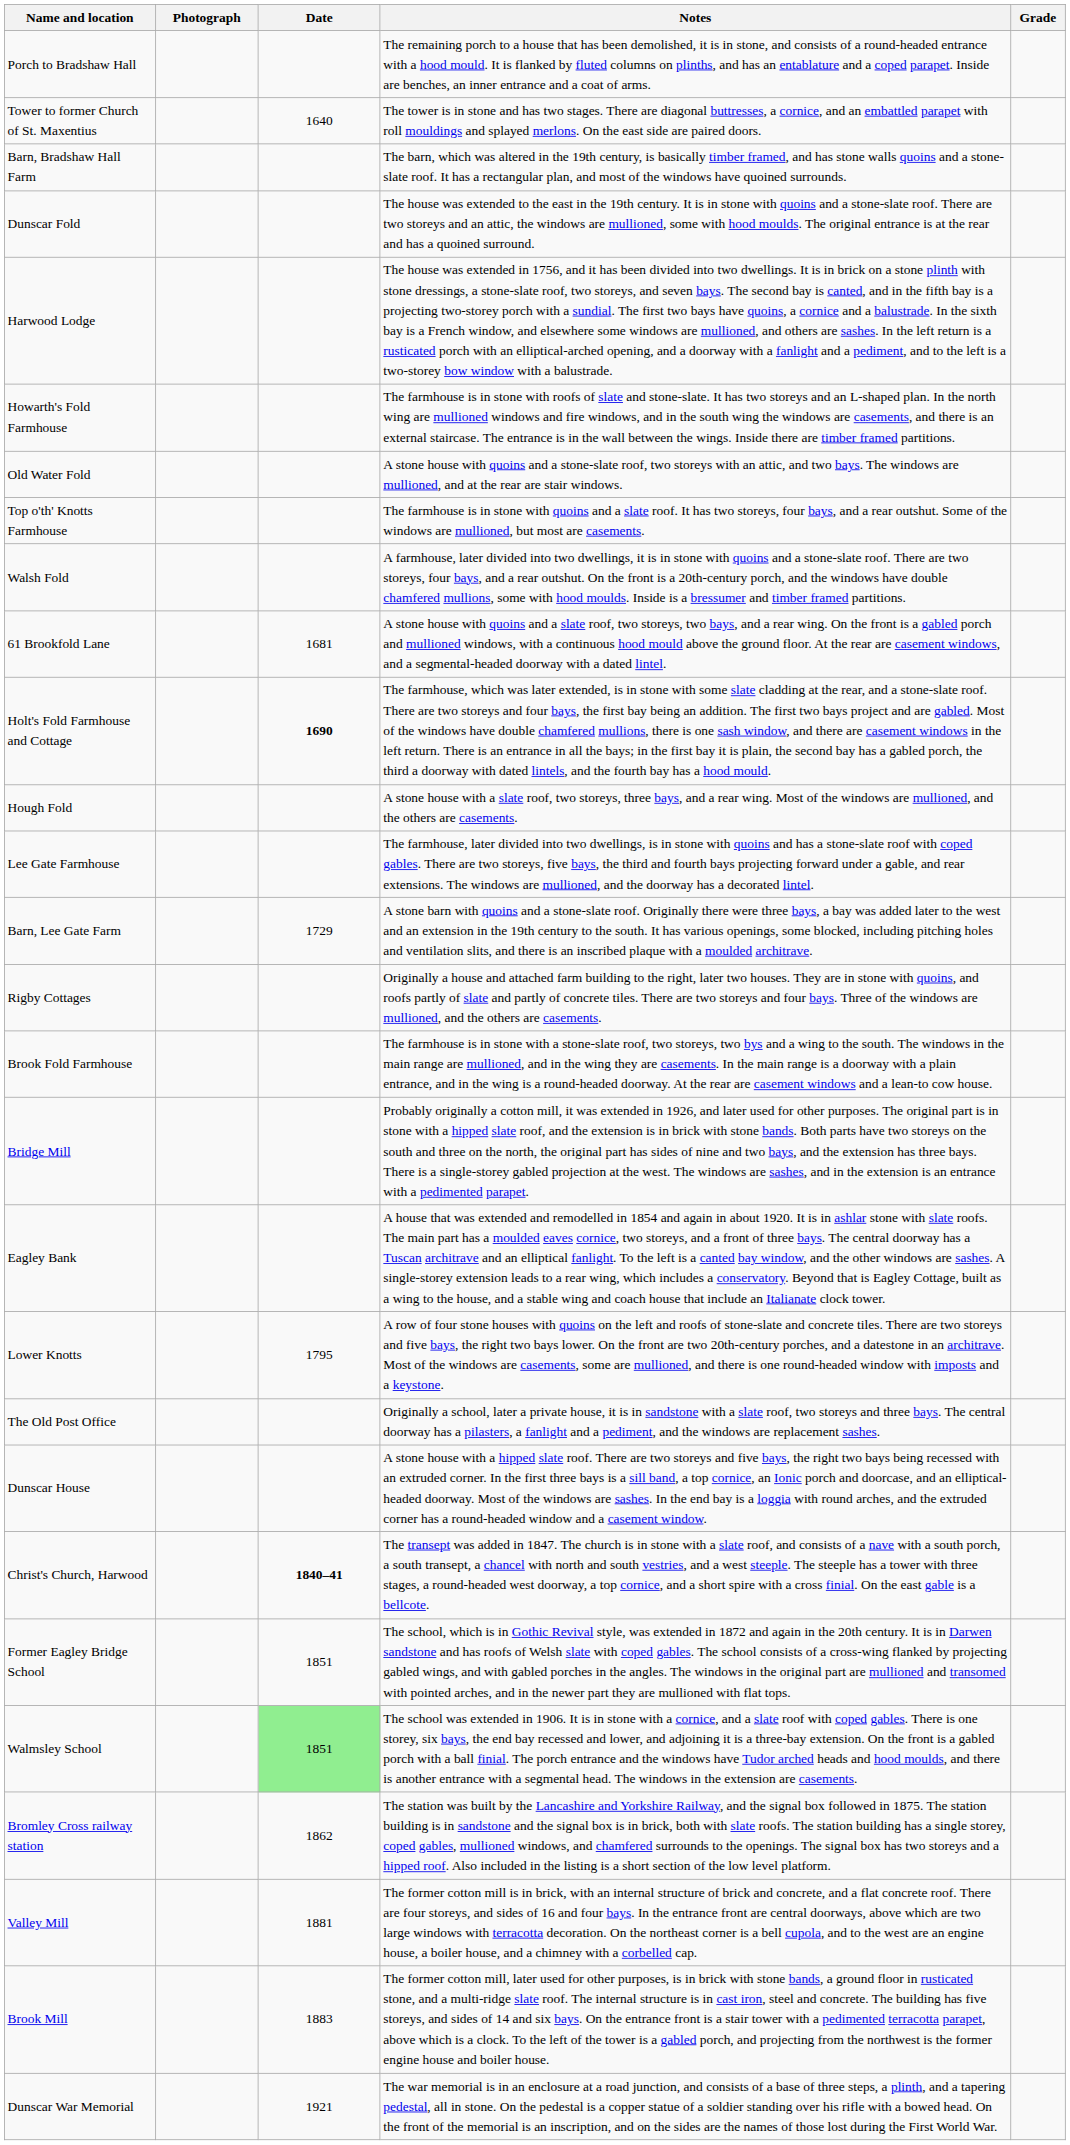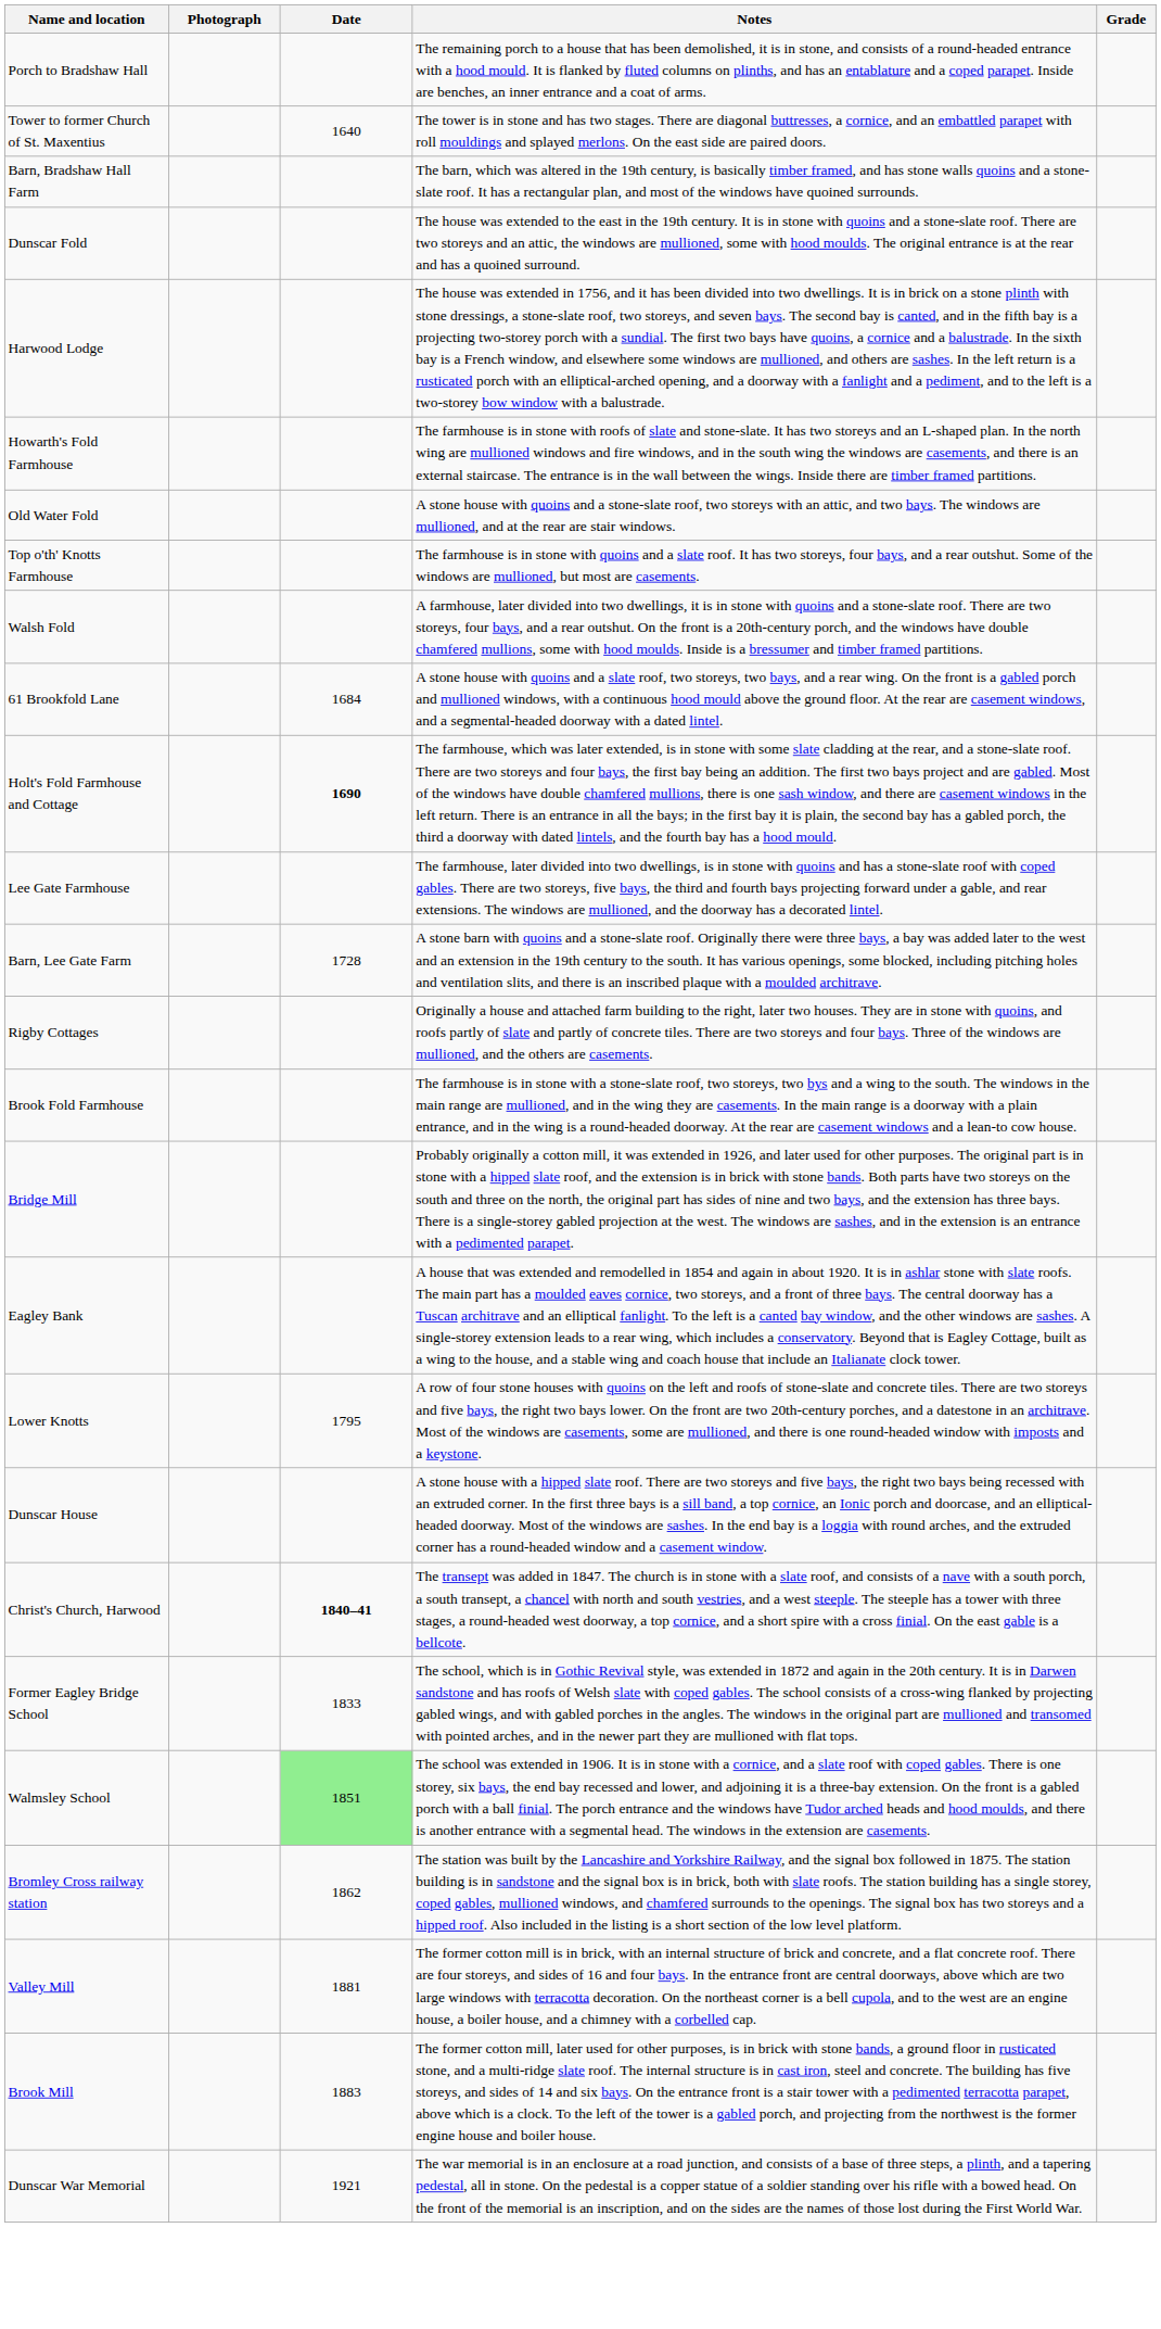 <table class="wikitable sortable plainrowheaders" style="width:100%; border:0; text-align:left; line-height:150%;">
 <tr>
 <th scope="col"  style="width:150px">Name and location</th>
 <th scope="col"  style="width:100px" class="unsortable">Photograph</th>
 <th scope="col"  style="width:120px">Date</th>
 <th scope="col"  style="width:650px" class="unsortable">Notes</th>
 <th scope="col"  style="width:50px">Grade</th>
 </tr>
 <tr>
 <td>Porch to Bradshaw Hall<br><small></small></td>
 <td></td>
 <td align="center"></td>
 <td>The remaining porch to a house that has been demolished, it is in stone, and consists of a round-headed entrance with a <a href='#'>hood mould</a>. It is flanked by <a href='#'>fluted</a> columns on <a href='#'>plinths</a>, and has an <a href='#'>entablature</a> and a <a href='#'>coped</a> <a href='#'>parapet</a>. Inside are benches, an inner entrance and a coat of arms.</td>
 <td align="center" ></td>
 </tr>
 <tr>
 <td>Tower to former Church of St. Maxentius<br><small></small></td>
 <td></td>
 <td align="center">1640</td>
 <td>The tower is in stone and has two stages. There are diagonal <a href='#'>buttresses</a>, a <a href='#'>cornice</a>, and an <a href='#'>embattled</a> <a href='#'>parapet</a> with roll <a href='#'>mouldings</a> and splayed <a href='#'>merlons</a>. On the east side are paired doors.</td>
 <td align="center" ></td>
 </tr>
 <tr>
 <td>Barn, Bradshaw Hall Farm<br><small></small></td>
 <td></td>
 <td align="center"></td>
 <td>The barn, which was altered in the 19th century, is basically <a href='#'>timber framed</a>, and has stone walls <a href='#'>quoins</a> and a stone-slate roof. It has a rectangular plan, and most of the windows have quoined surrounds.</td>
 <td align="center" ></td>
 </tr>
 <tr>
 <td>Dunscar Fold<br><small></small></td>
 <td></td>
 <td align="center"></td>
 <td>The house was extended to the east in the 19th century. It is in stone with <a href='#'>quoins</a> and a stone-slate roof. There are two storeys and an attic, the windows are <a href='#'>mullioned</a>, some with <a href='#'>hood moulds</a>. The original entrance is at the rear and has a quoined surround.</td>
 <td align="center" ></td>
 </tr>
 <tr>
 <td>Harwood Lodge<br><small></small></td>
 <td></td>
 <td align="center"></td>
 <td>The house was extended in 1756, and it has been divided into two dwellings. It is in brick on a stone <a href='#'>plinth</a> with stone dressings, a stone-slate roof, two storeys, and seven <a href='#'>bays</a>. The second bay is <a href='#'>canted</a>, and in the fifth bay is a projecting two-storey porch with a <a href='#'>sundial</a>. The first two bays have <a href='#'>quoins</a>, a <a href='#'>cornice</a> and a <a href='#'>balustrade</a>. In the sixth bay is a French window, and elsewhere some windows are <a href='#'>mullioned</a>, and others are <a href='#'>sashes</a>. In the left return is a <a href='#'>rusticated</a> porch with an elliptical-arched opening, and a doorway with a <a href='#'>fanlight</a> and a <a href='#'>pediment</a>, and to the left is a two-storey <a href='#'>bow window</a> with a balustrade.</td>
 <td align="center" ></td>
 </tr>
 <tr>
 <td>Howarth's Fold Farmhouse<br><small></small></td>
 <td></td>
 <td align="center"></td>
 <td>The farmhouse is in stone with roofs of <a href='#'>slate</a> and stone-slate. It has two storeys and an L-shaped plan. In the north wing are <a href='#'>mullioned</a> windows and fire windows, and in the south wing the windows are <a href='#'>casements</a>, and there is an external staircase. The entrance is in the wall between the wings. Inside there are <a href='#'>timber framed</a> partitions.</td>
 <td align="center" ></td>
 </tr>
 <tr>
 <td>Old Water Fold<br><small></small></td>
 <td></td>
 <td align="center"></td>
 <td>A stone house with <a href='#'>quoins</a> and a stone-slate roof, two storeys with an attic, and two <a href='#'>bays</a>. The windows are <a href='#'>mullioned</a>, and at the rear are stair windows.</td>
 <td align="center" ></td>
 </tr>
 <tr>
 <td>Top o'th' Knotts Farmhouse<br><small></small></td>
 <td></td>
 <td align="center"></td>
 <td>The farmhouse is in stone with <a href='#'>quoins</a> and a <a href='#'>slate</a> roof. It has two storeys, four <a href='#'>bays</a>, and a rear outshut. Some of the windows are <a href='#'>mullioned</a>, but most are <a href='#'>casements</a>.</td>
 <td align="center" ></td>
 </tr>
 <tr>
 <td>Walsh Fold<br><small></small></td>
 <td></td>
 <td align="center"></td>
 <td>A farmhouse, later divided into two dwellings, it is in stone with <a href='#'>quoins</a> and a stone-slate roof. There are two storeys, four <a href='#'>bays</a>, and a rear outshut. On the front is a 20th-century porch, and the windows have double <a href='#'>chamfered</a> <a href='#'>mullions</a>, some with <a href='#'>hood moulds</a>. Inside is a <a href='#'>bressumer</a> and <a href='#'>timber framed</a> partitions.</td>
 <td align="center" ></td>
 </tr>
 <tr>
 <td>61 Brookfold Lane<br><small></small></td>
 <td></td>
-<td align="center">1681</td>
+<td align="center">1684</td>
 <td>A stone house with <a href='#'>quoins</a> and a <a href='#'>slate</a> roof, two storeys, two <a href='#'>bays</a>, and a rear wing. On the front is a <a href='#'>gabled</a> porch and <a href='#'>mullioned</a> windows, with a continuous <a href='#'>hood mould</a> above the ground floor. At the rear are <a href='#'>casement windows</a>, and a segmental-headed doorway with a dated <a href='#'>lintel</a>.</td>
 <td align="center" ></td>
 </tr>
 <tr>
 <td>Holt's Fold Farmhouse and Cottage<br><small></small></td>
 <td></td>
 <td align="center"><strong>1690</strong></td>
 <td>The farmhouse, which was later extended, is in stone with some <a href='#'>slate</a> cladding at the rear, and a stone-slate roof. There are two storeys and four <a href='#'>bays</a>, the first bay being an addition. The first two bays project and are <a href='#'>gabled</a>. Most of the windows have double <a href='#'>chamfered</a> <a href='#'>mullions</a>, there is one <a href='#'>sash window</a>, and there are <a href='#'>casement windows</a> in the left return. There is an entrance in all the bays; in the first bay it is plain, the second bay has a gabled porch, the third a doorway with dated <a href='#'>lintels</a>, and the fourth bay has a <a href='#'>hood mould</a>.</td>
-<td align="center" ></td>
-</tr>
-<tr>
-<td>Hough Fold<br><small></small></td>
-<td></td>
-<td align="center"></td>
-<td>A stone house with a <a href='#'>slate</a> roof, two storeys, three <a href='#'>bays</a>, and a rear wing. Most of the windows are <a href='#'>mullioned</a>, and the others are <a href='#'>casements</a>.</td>
 <td align="center" ></td>
 </tr>
 <tr>
 <td>Lee Gate Farmhouse<br><small></small></td>
 <td></td>
 <td align="center"></td>
 <td>The farmhouse, later divided into two dwellings, is in stone with <a href='#'>quoins</a> and has a stone-slate roof with <a href='#'>coped</a> <a href='#'>gables</a>. There are two storeys, five <a href='#'>bays</a>, the third and fourth bays projecting forward under a gable, and rear extensions. The windows are <a href='#'>mullioned</a>, and the doorway has a decorated <a href='#'>lintel</a>.</td>
 <td align="center" ></td>
 </tr>
 <tr>
 <td>Barn, Lee Gate Farm<br><small></small></td>
 <td></td>
-<td align="center">1729</td>
+<td align="center">1728</td>
 <td>A stone barn with <a href='#'>quoins</a> and a stone-slate roof. Originally there were three <a href='#'>bays</a>, a bay was added later to the west and an extension in the 19th century to the south. It has various openings, some blocked, including pitching holes and ventilation slits, and there is an inscribed plaque with a <a href='#'>moulded</a> <a href='#'>architrave</a>.</td>
 <td align="center" ></td>
 </tr>
 <tr>
 <td>Rigby Cottages<br><small></small></td>
 <td></td>
 <td align="center"></td>
 <td>Originally a house and attached farm building to the right, later two houses. They are in stone with <a href='#'>quoins</a>, and roofs partly of <a href='#'>slate</a> and partly of concrete tiles. There are two storeys and four <a href='#'>bays</a>. Three of the windows are <a href='#'>mullioned</a>, and the others are <a href='#'>casements</a>.</td>
 <td align="center" ></td>
 </tr>
 <tr>
 <td>Brook Fold Farmhouse<br><small></small></td>
 <td></td>
 <td align="center"></td>
 <td>The farmhouse is in stone with a stone-slate roof, two storeys, two <a href='#'>bys</a> and a wing to the south. The windows in the main range are <a href='#'>mullioned</a>, and in the wing they are <a href='#'>casements</a>. In the main range is a doorway with a plain entrance, and in the wing is a round-headed doorway. At the rear are <a href='#'>casement windows</a> and a lean-to cow house.</td>
 <td align="center" ></td>
 </tr>
 <tr>
 <td><a href='#'>Bridge Mill</a><br><small></small></td>
 <td></td>
 <td align="center"></td>
 <td>Probably originally a cotton mill, it was extended in 1926, and later used for other purposes. The original part is in stone with a <a href='#'>hipped</a> <a href='#'>slate</a> roof, and the extension is in brick with stone <a href='#'>bands</a>. Both parts have two storeys on the south and three on the north, the original part has sides of nine and two <a href='#'>bays</a>, and the extension has three bays. There is a single-storey gabled projection at the west. The windows are <a href='#'>sashes</a>, and in the extension is an entrance with a <a href='#'>pedimented</a> <a href='#'>parapet</a>.</td>
 <td align="center" ></td>
 </tr>
 <tr>
 <td>Eagley Bank<br><small></small></td>
 <td></td>
 <td align="center"></td>
 <td>A house that was extended and remodelled in 1854 and again in about 1920. It is in <a href='#'>ashlar</a> stone with <a href='#'>slate</a> roofs. The main part has a <a href='#'>moulded</a> <a href='#'>eaves</a> <a href='#'>cornice</a>, two storeys, and a front of three <a href='#'>bays</a>. The central doorway has a <a href='#'>Tuscan</a> <a href='#'>architrave</a> and an elliptical <a href='#'>fanlight</a>. To the left is a <a href='#'>canted</a> <a href='#'>bay window</a>, and the other windows are <a href='#'>sashes</a>. A single-storey extension leads to a rear wing, which includes a <a href='#'>conservatory</a>. Beyond that is Eagley Cottage, built as a wing to the house, and a stable wing and coach house that include an <a href='#'>Italianate</a> clock tower.</td>
 <td align="center" ></td>
 </tr>
 <tr>
 <td>Lower Knotts<br><small></small></td>
 <td></td>
 <td align="center">1795</td>
 <td>A row of four stone houses with <a href='#'>quoins</a> on the left and roofs of stone-slate and concrete tiles. There are two storeys and five <a href='#'>bays</a>, the right two bays lower. On the front are two 20th-century porches, and a datestone in an <a href='#'>architrave</a>. Most of the windows are <a href='#'>casements</a>, some are <a href='#'>mullioned</a>, and there is one round-headed window with <a href='#'>imposts</a> and a <a href='#'>keystone</a>.</td>
 <td align="center" ></td>
 </tr>
 <tr>
-<td>The Old Post Office<br><small></small></td>
-<td></td>
-<td align="center"></td>
-<td>Originally a school, later a private house, it is in <a href='#'>sandstone</a> with a <a href='#'>slate</a> roof, two storeys and three <a href='#'>bays</a>. The central doorway has a <a href='#'>pilasters</a>, a <a href='#'>fanlight</a> and a <a href='#'>pediment</a>, and the windows are replacement <a href='#'>sashes</a>.</td>
-<td align="center" ></td>
-</tr>
-<tr>
 <td>Dunscar House<br><small></small></td>
 <td></td>
 <td align="center"></td>
 <td>A stone house with a <a href='#'>hipped</a> <a href='#'>slate</a> roof. There are two storeys and five <a href='#'>bays</a>, the right two bays being recessed with an extruded corner. In the first three bays is a <a href='#'>sill band</a>, a top <a href='#'>cornice</a>, an <a href='#'>Ionic</a> porch and doorcase, and an elliptical-headed doorway. Most of the windows are <a href='#'>sashes</a>. In the end bay is a <a href='#'>loggia</a> with round arches, and the extruded corner has a round-headed window and a <a href='#'>casement window</a>.</td>
 <td align="center" ></td>
 </tr>
 <tr>
 <td>Christ's Church, Harwood<br><small></small></td>
 <td></td>
 <td align="center"><strong>1840–41</strong></td>
 <td>The <a href='#'>transept</a> was added in 1847. The church is in stone with a <a href='#'>slate</a> roof, and consists of a <a href='#'>nave</a> with a south porch, a south transept, a <a href='#'>chancel</a> with north and south <a href='#'>vestries</a>, and a west <a href='#'>steeple</a>. The steeple has a tower with three stages, a round-headed west doorway, a top <a href='#'>cornice</a>, and a short spire with a cross <a href='#'>finial</a>. On the east <a href='#'>gable</a> is a <a href='#'>bellcote</a>.</td>
 <td align="center" ></td>
 </tr>
 <tr>
 <td>Former Eagley Bridge School<br><small></small></td>
 <td></td>
-<td align="center">1851</td>
+<td align="center">1833</td>
 <td>The school, which is in <a href='#'>Gothic Revival</a> style, was extended in 1872 and again in the 20th century. It is in <a href='#'>Darwen</a> <a href='#'>sandstone</a> and has roofs of Welsh <a href='#'>slate</a> with <a href='#'>coped</a> <a href='#'>gables</a>. The school consists of a cross-wing flanked by projecting gabled wings, and with gabled porches in the angles. The windows in the original part are <a href='#'>mullioned</a> and <a href='#'>transomed</a> with pointed arches, and in the newer part they are mullioned with flat tops.</td>
 <td align="center" ></td>
 </tr>
 <tr>
 <td>Walmsley School<br><small></small></td>
 <td></td>
 <td align="center" style="background: lightgreen;">1851</td>
 <td>The school was extended in 1906. It is in stone with a <a href='#'>cornice</a>, and a <a href='#'>slate</a> roof with <a href='#'>coped</a> <a href='#'>gables</a>. There is one storey, six <a href='#'>bays</a>, the end bay recessed and lower, and adjoining it is a three-bay extension. On the front is a gabled porch with a ball <a href='#'>finial</a>. The porch entrance and the windows have <a href='#'>Tudor arched</a> heads and <a href='#'>hood moulds</a>, and there is another entrance with a segmental head. The windows in the extension are <a href='#'>casements</a>.</td>
 <td align="center" ></td>
 </tr>
 <tr>
 <td><a href='#'>Bromley Cross railway station</a><br><small></small></td>
 <td></td>
 <td align="center">1862</td>
 <td>The station was built by the <a href='#'>Lancashire and Yorkshire Railway</a>, and the signal box followed in 1875. The station building is in <a href='#'>sandstone</a> and the signal box is in brick, both with <a href='#'>slate</a> roofs. The station building has a single storey, <a href='#'>coped</a> <a href='#'>gables</a>, <a href='#'>mullioned</a> windows, and <a href='#'>chamfered</a> surrounds to the openings. The signal box has two storeys and a <a href='#'>hipped roof</a>. Also included in the listing is a short section of the low level platform.</td>
 <td align="center" ></td>
 </tr>
 <tr>
 <td><a href='#'>Valley Mill</a><br><small></small></td>
 <td></td>
 <td align="center">1881</td>
 <td>The former cotton mill is in brick, with an internal structure of brick and concrete, and a flat concrete roof. There are four storeys, and sides of 16 and four <a href='#'>bays</a>. In the entrance front are central doorways, above which are two large windows with <a href='#'>terracotta</a> decoration. On the northeast corner is a bell <a href='#'>cupola</a>, and to the west are an engine house, a boiler house, and a chimney with a <a href='#'>corbelled</a> cap.</td>
 <td align="center" ></td>
 </tr>
 <tr>
 <td><a href='#'>Brook Mill</a><br><small></small></td>
 <td></td>
 <td align="center">1883</td>
 <td>The former cotton mill, later used for other purposes, is in brick with stone <a href='#'>bands</a>, a ground floor in <a href='#'>rusticated</a> stone, and a multi-ridge <a href='#'>slate</a> roof. The internal structure is in <a href='#'>cast iron</a>, steel and concrete. The building has five storeys, and sides of 14 and six <a href='#'>bays</a>. On the entrance front is a stair tower with a <a href='#'>pedimented</a> <a href='#'>terracotta</a> <a href='#'>parapet</a>, above which is a clock. To the left of the tower is a <a href='#'>gabled</a> porch, and projecting from the northwest is the former engine house and boiler house.</td>
 <td align="center" ></td>
 </tr>
 <tr>
 <td>Dunscar War Memorial<br><small></small></td>
 <td></td>
 <td align="center">1921</td>
 <td>The war memorial is in an enclosure at a road junction, and consists of a base of three steps, a <a href='#'>plinth</a>, and a tapering <a href='#'>pedestal</a>, all in stone. On the pedestal is a copper statue of a soldier standing over his rifle with a bowed head. On the front of the memorial is an inscription, and on the sides are the names of those lost during the First World War.</td>
 <td align="center" ></td>
 </tr>
 <tr>
 </tr>
 </table>
